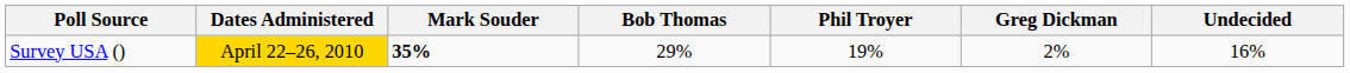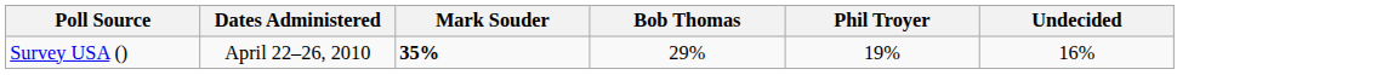 <table class="wikitable">
 <tr valign=bottom>
 <th style="width:150px;">Poll Source</th>
 <th style="width:150px;">Dates Administered</th>
 <th style="width:150px;">Mark Souder</th>
 <th style="width:150px;">Bob Thomas</th>
 <th style="width:150px;">Phil Troyer</th>
-<th style="width:150px;">Greg Dickman</th>
 <th style="width:150px;">Undecided</th>
 </tr>
 <tr>
 <td><a href='#'>Survey USA</a> ()</td>
-<td align=center style="background: gold;">April 22–26, 2010</td>
+<td align=center>April 22–26, 2010</td>
 <td><strong>35%</strong></td>
 <td align=center>29%</td>
 <td align=center>19%</td>
-<td align=center>2%</td>
 <td align=center>16%</td>
 </tr>
 </table>
